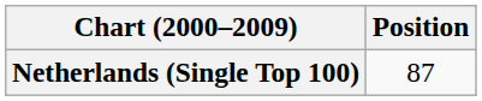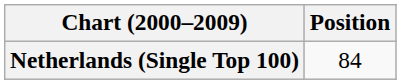 <table class="wikitable plainrowheaders">
 <tr>
 <th scope="col">Chart (2000–2009)</th>
 <th scope="col">Position</th>
 </tr>
 <tr>
 <th scope="row">Netherlands (Single Top 100)</th>
-<td style="text-align:center;">87</td>
+<td style="text-align:center;">84</td>
 </tr>
 </table>
